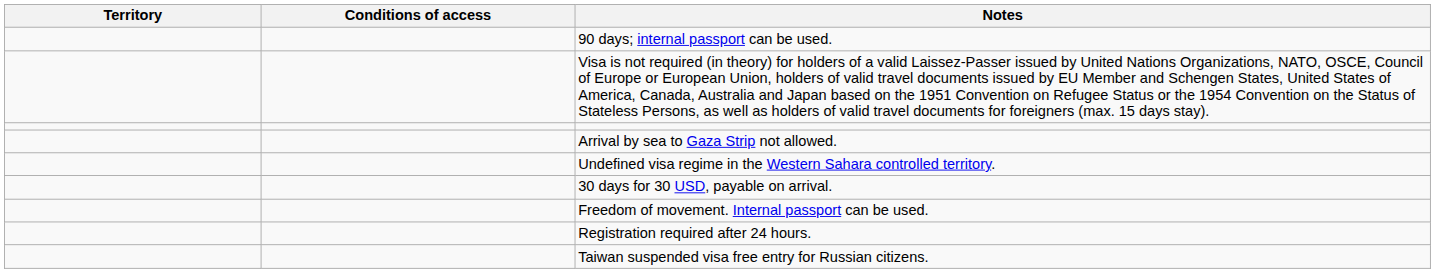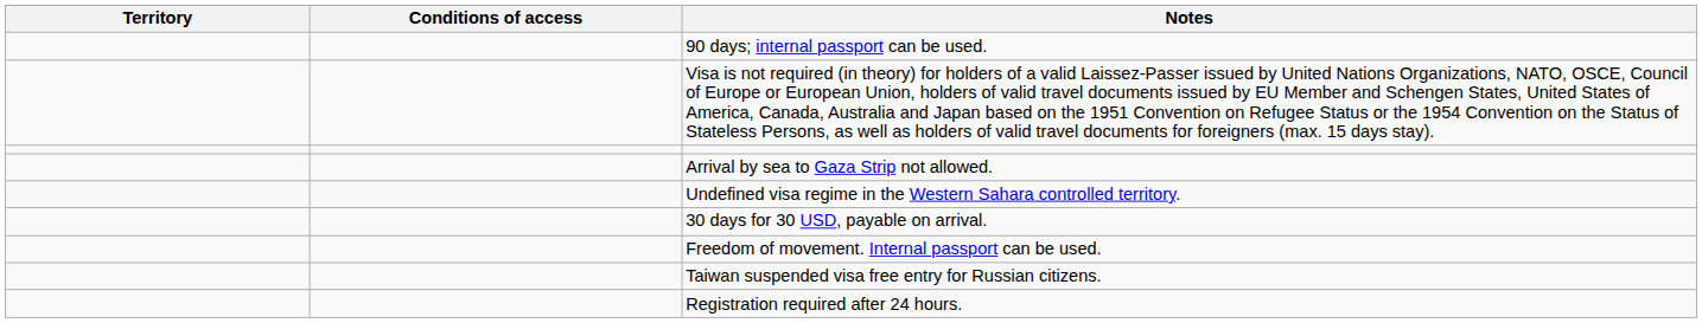 <table class="wikitable" style="text-align: left; table-layout: fixed;">
 <tr>
 <th style="width:18%;">Territory</th>
 <th style="width:22%;">Conditions of access</th>
 <th>Notes</th>
 </tr>
 <tr>
 <td></td>
 <td></td>
 <td>90 days; <a href='#'>internal passport</a> can be used.</td>
 </tr>
 <tr>
 <td></td>
 <td></td>
 <td>Visa is not required (in theory) for holders of a valid Laissez-Passer issued by United Nations Organizations, NATO, OSCE, Council of Europe or European Union, holders of valid travel documents issued by EU Member and Schengen States, United States of America, Canada, Australia and Japan based on the 1951 Convention on Refugee Status or the 1954 Convention on the Status of Stateless Persons, as well as holders of valid travel documents for foreigners (max. 15 days stay).</td>
 </tr>
 <tr>
 <td></td>
 <td></td>
 <td></td>
 </tr>
 <tr>
 <td></td>
 <td></td>
 <td>Arrival by sea to <a href='#'>Gaza Strip</a> not allowed.</td>
 </tr>
 <tr>
 <td></td>
 <td></td>
 <td>Undefined visa regime in the <a href='#'>Western Sahara controlled territory</a>.</td>
 </tr>
 <tr>
 <td></td>
 <td></td>
 <td>30 days for 30 <a href='#'>USD</a>, payable on arrival.</td>
 </tr>
 <tr>
 <td></td>
 <td></td>
 <td>Freedom of movement. <a href='#'>Internal passport</a> can be used.</td>
 </tr>
 <tr>
 <td></td>
 <td></td>
-<td>Registration required after 24 hours.</td>
+<td>Taiwan suspended visa free entry for Russian citizens.</td>
 </tr>
 <tr>
 <td></td>
 <td></td>
-<td>Taiwan suspended visa free entry for Russian citizens.</td>
+<td>Registration required after 24 hours.</td>
 </tr>
 </table>
